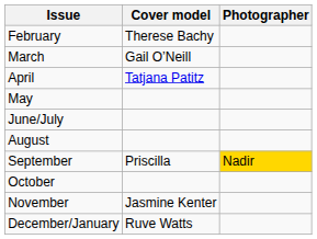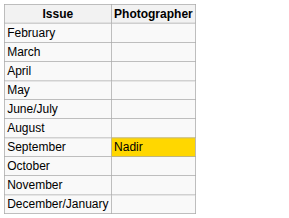 <table class="sortable wikitable">
 <tr>
 <th>Issue</th>
-<th>Cover model</th>
 <th>Photographer</th>
 </tr>
 <tr>
 <td>February</td>
-<td>Therese Bachy</td>
 <td></td>
 </tr>
 <tr>
 <td>March</td>
-<td>Gail O’Neill</td>
 <td></td>
 </tr>
 <tr>
 <td>April</td>
-<td><a href='#'>Tatjana Patitz</a></td>
 <td></td>
 </tr>
 <tr>
 <td>May</td>
 <td></td>
-<td></td>
 </tr>
 <tr>
 <td>June/July</td>
-<td></td>
 <td></td>
 </tr>
 <tr>
 <td>August</td>
 <td></td>
-<td></td>
 </tr>
 <tr>
 <td>September</td>
-<td>Priscilla</td>
 <td style="background: gold;">Nadir</td>
 </tr>
 <tr>
 <td>October</td>
 <td></td>
-<td></td>
 </tr>
 <tr>
 <td>November</td>
-<td>Jasmine Kenter</td>
 <td></td>
 </tr>
 <tr>
 <td>December/January</td>
-<td>Ruve Watts</td>
 <td></td>
 </tr>
 </table>
